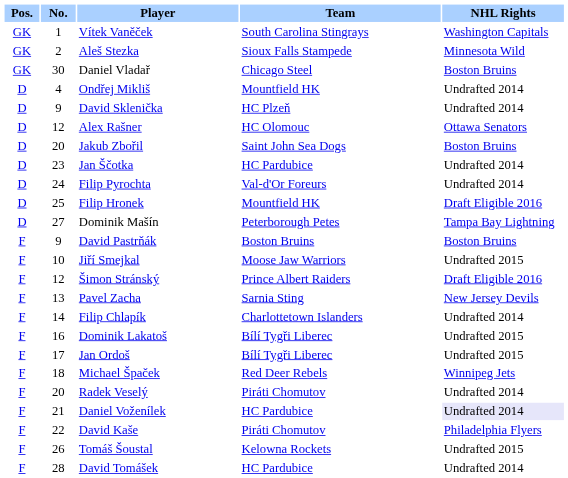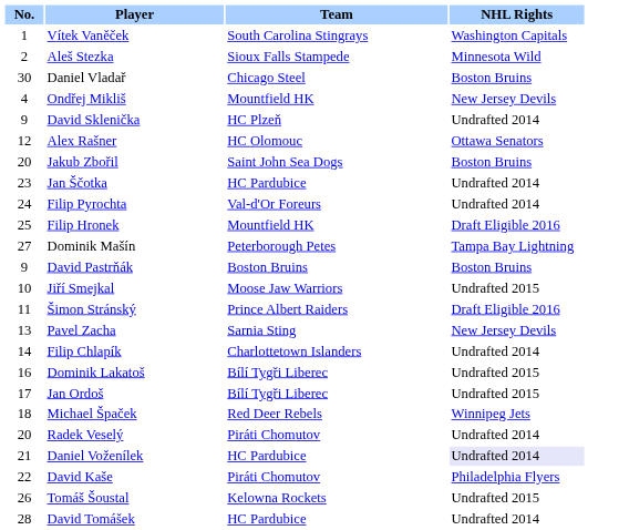 <table border="0" cellspacing="2" cellpadding="2">
 <tr bgcolor=AAD0FF>
-<th width=40>Pos.</th>
 <th width=40>No.</th>
 <th width=200>Player</th>
 <th width=250>Team</th>
 <th width=150>NHL Rights</th>
 </tr>
 <tr>
-<td style="text-align:center;"><a href='#'>GK</a></td>
 <td style="text-align:center;">1</td>
 <td><a href='#'>Vítek Vaněček</a></td>
 <td> <a href='#'>South Carolina Stingrays</a></td>
 <td><a href='#'>Washington Capitals</a></td>
 </tr>
 <tr>
-<td style="text-align:center;"><a href='#'>GK</a></td>
 <td style="text-align:center;">2</td>
 <td><a href='#'>Aleš Stezka</a></td>
 <td> <a href='#'>Sioux Falls Stampede</a></td>
 <td><a href='#'>Minnesota Wild</a></td>
 </tr>
 <tr>
-<td style="text-align:center;"><a href='#'>GK</a></td>
 <td style="text-align:center;">30</td>
 <td>Daniel Vladař</td>
 <td> <a href='#'>Chicago Steel</a></td>
 <td><a href='#'>Boston Bruins</a></td>
 </tr>
 <tr>
-<td style="text-align:center;"><a href='#'>D</a></td>
 <td style="text-align:center;">4</td>
 <td><a href='#'>Ondřej Mikliš</a></td>
 <td> <a href='#'>Mountfield HK</a></td>
-<td>Undrafted 2014</td>
+<td><a href='#'>New Jersey Devils</a></td>
 </tr>
 <tr>
-<td style="text-align:center;"><a href='#'>D</a></td>
 <td style="text-align:center;">9</td>
 <td><a href='#'>David Sklenička</a></td>
 <td> <a href='#'>HC Plzeň</a></td>
 <td>Undrafted 2014</td>
 </tr>
 <tr>
-<td style="text-align:center;"><a href='#'>D</a></td>
 <td style="text-align:center;">12</td>
 <td><a href='#'>Alex Rašner</a></td>
 <td> <a href='#'>HC Olomouc</a></td>
 <td><a href='#'>Ottawa Senators</a></td>
 </tr>
 <tr>
-<td style="text-align:center;"><a href='#'>D</a></td>
 <td style="text-align:center;">20</td>
 <td><a href='#'>Jakub Zbořil</a></td>
 <td> <a href='#'>Saint John Sea Dogs</a></td>
 <td><a href='#'>Boston Bruins</a></td>
 </tr>
 <tr>
-<td style="text-align:center;"><a href='#'>D</a></td>
 <td style="text-align:center;">23</td>
 <td><a href='#'>Jan Ščotka</a></td>
 <td> <a href='#'>HC Pardubice</a></td>
 <td>Undrafted 2014</td>
 </tr>
 <tr>
-<td style="text-align:center;"><a href='#'>D</a></td>
 <td style="text-align:center;">24</td>
 <td><a href='#'>Filip Pyrochta</a></td>
 <td> <a href='#'>Val-d'Or Foreurs</a></td>
 <td>Undrafted 2014</td>
 </tr>
 <tr>
-<td style="text-align:center;"><a href='#'>D</a></td>
 <td style="text-align:center;">25</td>
 <td><a href='#'>Filip Hronek</a></td>
 <td> <a href='#'>Mountfield HK</a></td>
 <td><a href='#'>Draft Eligible 2016</a></td>
 </tr>
 <tr>
-<td style="text-align:center;"><a href='#'>D</a></td>
 <td style="text-align:center;">27</td>
 <td>Dominik Mašín</td>
 <td> <a href='#'>Peterborough Petes</a></td>
 <td><a href='#'>Tampa Bay Lightning</a></td>
 </tr>
 <tr>
-<td style="text-align:center;"><a href='#'>F</a></td>
 <td style="text-align:center;">9</td>
 <td><a href='#'>David Pastrňák</a></td>
 <td> <a href='#'>Boston Bruins</a></td>
 <td><a href='#'>Boston Bruins</a></td>
 </tr>
 <tr>
-<td style="text-align:center;"><a href='#'>F</a></td>
 <td style="text-align:center;">10</td>
 <td><a href='#'>Jiří Smejkal</a></td>
 <td> <a href='#'>Moose Jaw Warriors</a></td>
 <td>Undrafted 2015</td>
 </tr>
 <tr>
-<td style="text-align:center;"><a href='#'>F</a></td>
-<td style="text-align:center;">12</td>
+<td style="text-align:center;">11</td>
 <td><a href='#'>Šimon Stránský</a></td>
 <td> <a href='#'>Prince Albert Raiders</a></td>
 <td><a href='#'>Draft Eligible 2016</a></td>
 </tr>
 <tr>
-<td style="text-align:center;"><a href='#'>F</a></td>
 <td style="text-align:center;">13</td>
 <td><a href='#'>Pavel Zacha</a></td>
 <td> <a href='#'>Sarnia Sting</a></td>
 <td><a href='#'>New Jersey Devils</a></td>
 </tr>
 <tr>
-<td style="text-align:center;"><a href='#'>F</a></td>
 <td style="text-align:center;">14</td>
 <td><a href='#'>Filip Chlapík</a></td>
 <td> <a href='#'>Charlottetown Islanders</a></td>
 <td>Undrafted 2014</td>
 </tr>
 <tr>
-<td style="text-align:center;"><a href='#'>F</a></td>
 <td style="text-align:center;">16</td>
 <td><a href='#'>Dominik Lakatoš</a></td>
 <td> <a href='#'>Bílí Tygři Liberec</a></td>
 <td>Undrafted 2015</td>
 </tr>
 <tr>
-<td style="text-align:center;"><a href='#'>F</a></td>
 <td style="text-align:center;">17</td>
 <td><a href='#'>Jan Ordoš</a></td>
 <td> <a href='#'>Bílí Tygři Liberec</a></td>
 <td>Undrafted 2015</td>
 </tr>
 <tr>
-<td style="text-align:center;"><a href='#'>F</a></td>
 <td style="text-align:center;">18</td>
 <td><a href='#'>Michael Špaček</a></td>
 <td> <a href='#'>Red Deer Rebels</a></td>
 <td><a href='#'>Winnipeg Jets</a></td>
 </tr>
 <tr>
-<td style="text-align:center;"><a href='#'>F</a></td>
 <td style="text-align:center;">20</td>
 <td><a href='#'>Radek Veselý</a></td>
 <td> <a href='#'>Piráti Chomutov</a></td>
 <td>Undrafted 2014</td>
 </tr>
 <tr>
-<td style="text-align:center;"><a href='#'>F</a></td>
 <td style="text-align:center;">21</td>
 <td><a href='#'>Daniel Voženílek</a></td>
 <td> <a href='#'>HC Pardubice</a></td>
 <td style="background: lavender;">Undrafted 2014</td>
 </tr>
 <tr>
-<td style="text-align:center;"><a href='#'>F</a></td>
 <td style="text-align:center;">22</td>
 <td><a href='#'>David Kaše</a></td>
 <td> <a href='#'>Piráti Chomutov</a></td>
 <td><a href='#'>Philadelphia Flyers</a></td>
 </tr>
 <tr>
-<td style="text-align:center;"><a href='#'>F</a></td>
 <td style="text-align:center;">26</td>
 <td><a href='#'>Tomáš Šoustal</a></td>
 <td> <a href='#'>Kelowna Rockets</a></td>
 <td>Undrafted 2015</td>
 </tr>
 <tr>
-<td style="text-align:center;"><a href='#'>F</a></td>
 <td style="text-align:center;">28</td>
 <td><a href='#'>David Tomášek</a></td>
 <td> <a href='#'>HC Pardubice</a></td>
 <td>Undrafted 2014</td>
 </tr>
 </table>
